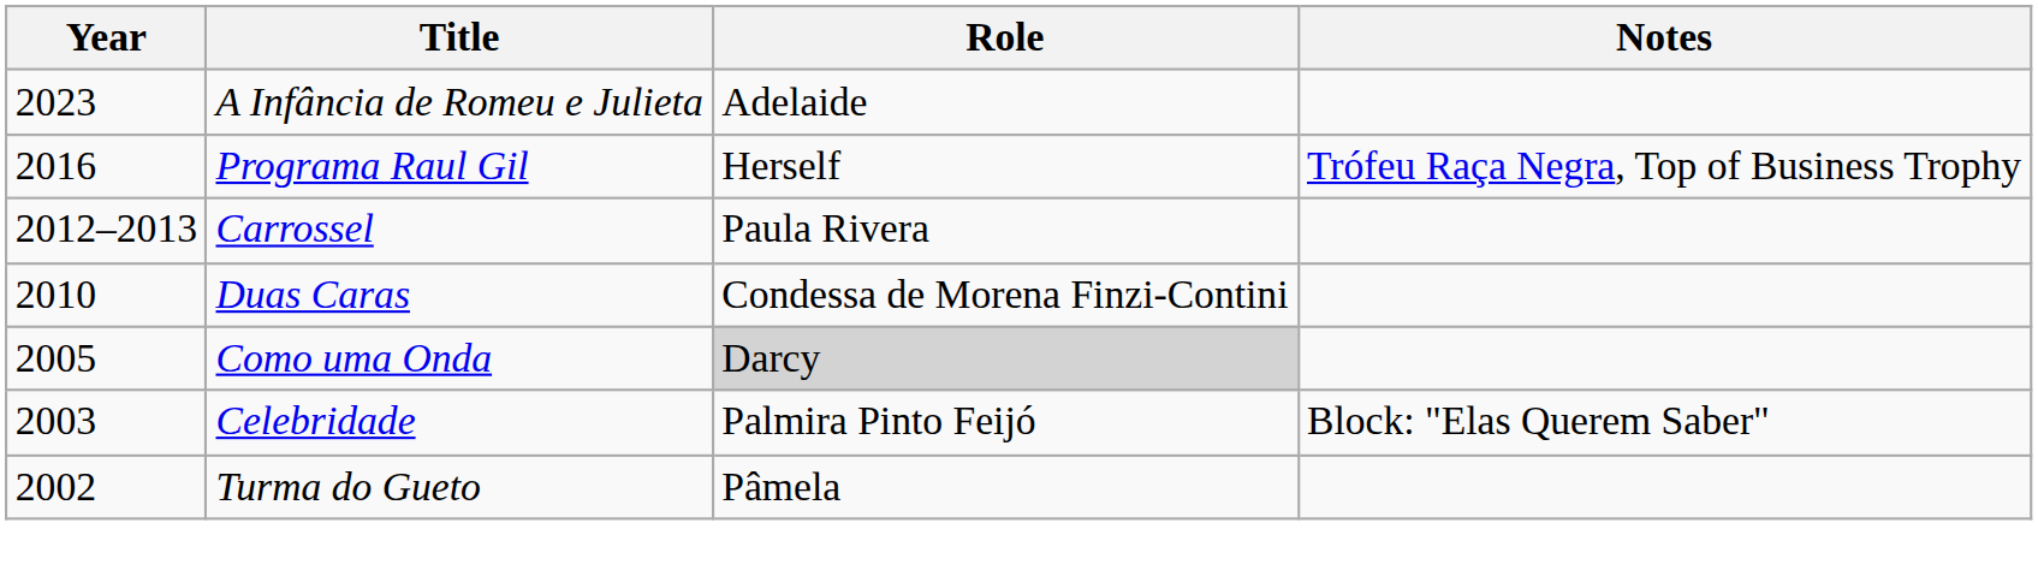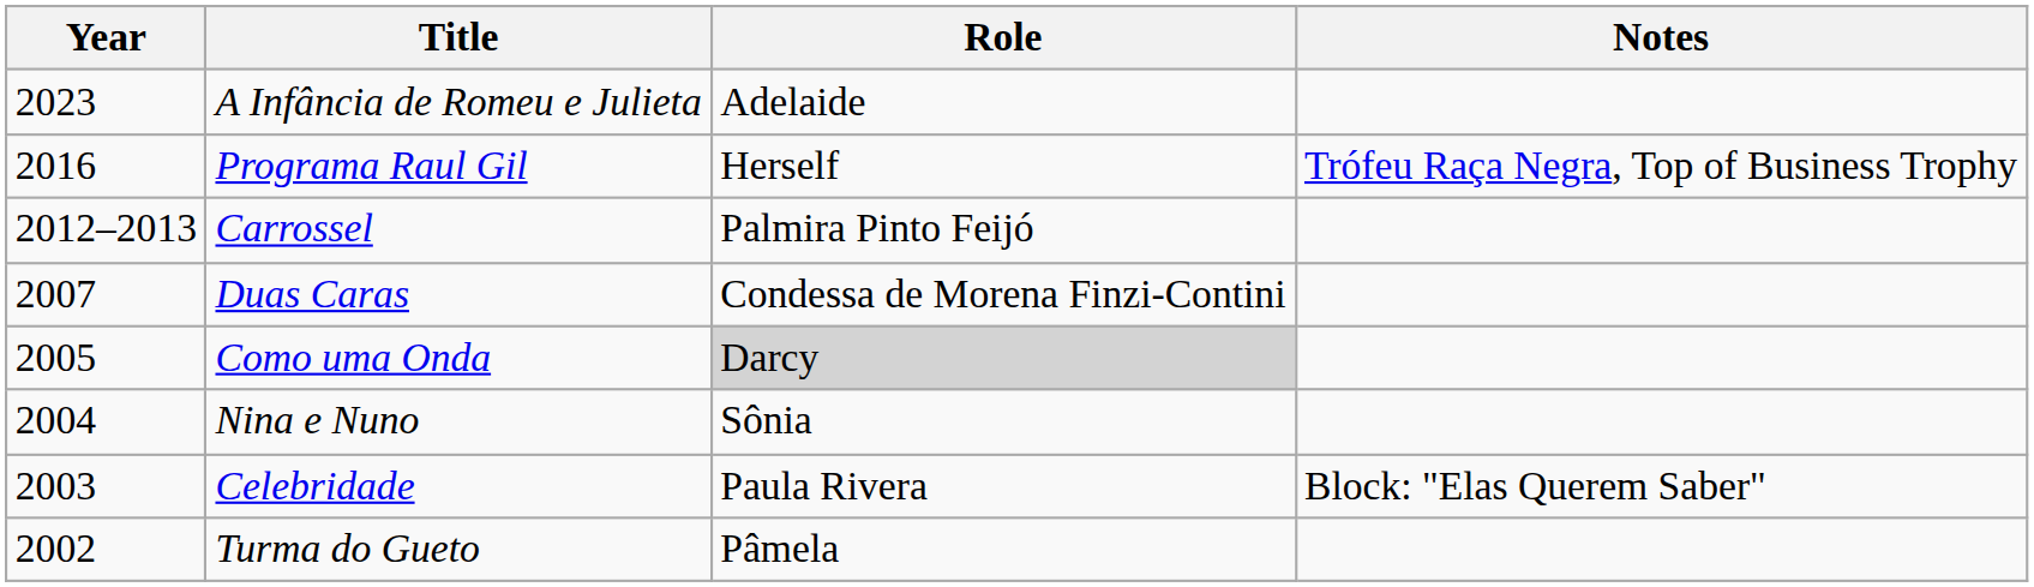 <table class="wikitable">
 <tr>
 <th>Year</th>
 <th>Title</th>
 <th>Role</th>
 <th>Notes</th>
 </tr>
 <tr>
 <td>2023</td>
 <td><em>A Infância de Romeu e Julieta</em></td>
 <td>Adelaide</td>
 <td></td>
 </tr>
 <tr>
 <td>2016</td>
 <td><em><a href='#'>Programa Raul Gil</a></em></td>
 <td>Herself</td>
 <td><a href='#'>Trófeu Raça Negra</a>, Top of Business Trophy </td>
 </tr>
 <tr>
 <td>2012–2013</td>
 <td><em><a href='#'>Carrossel</a></em></td>
-<td>Paula Rivera</td>
+<td>Palmira Pinto Feijó</td>
 <td></td>
 </tr>
 <tr>
-<td>2010</td>
+<td>2007</td>
 <td><em><a href='#'>Duas Caras</a></em></td>
 <td>Condessa de Morena Finzi-Contini</td>
 <td></td>
 </tr>
 <tr>
 <td>2005</td>
 <td><em><a href='#'>Como uma Onda</a></em></td>
 <td style="background: lightgrey;">Darcy</td>
 <td></td>
 </tr>
 <tr>
+<td>2004</td>
+<td><em>Nina e Nuno</em></td>
+<td>Sônia</td>
+<td></td>
+</tr>
+<tr>
 <td>2003</td>
 <td><em><a href='#'>Celebridade</a></em></td>
-<td>Palmira Pinto Feijó</td>
+<td>Paula Rivera</td>
 <td>Block: "Elas Querem Saber"</td>
 </tr>
 <tr>
 <td>2002</td>
 <td><em>Turma do Gueto</em></td>
 <td>Pâmela</td>
 <td></td>
 </tr>
 </table>
